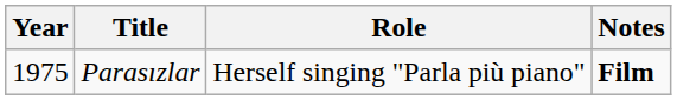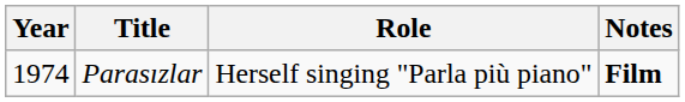 <table class="wikitable sortable">
 <tr>
 <th>Year</th>
 <th>Title</th>
 <th>Role</th>
 <th>Notes</th>
 </tr>
 <tr>
-<td>1975</td>
+<td>1974</td>
 <td><em>Parasızlar</em></td>
 <td>Herself singing "Parla più piano"</td>
 <td><strong>Film</strong></td>
 </tr>
 </table>
